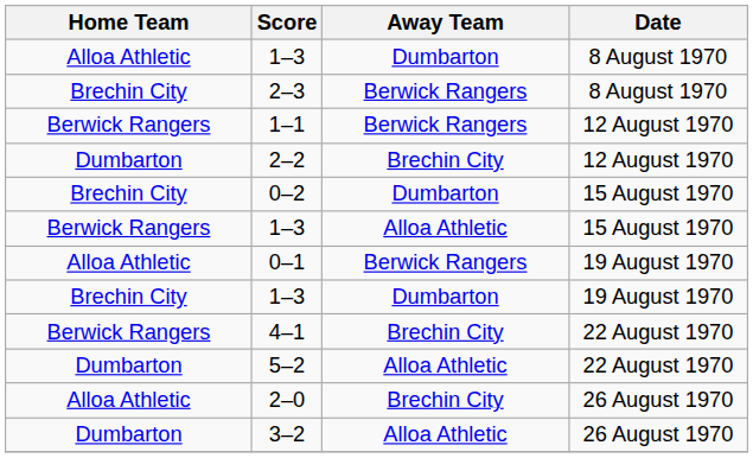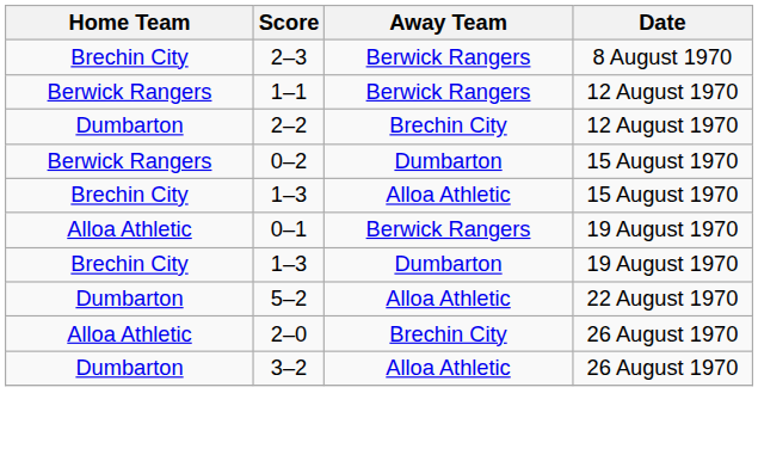 <table class="wikitable" style="text-align:center;">
 <tr>
 <th width=175>Home Team</th>
 <th width=20>Score</th>
 <th width=175>Away Team</th>
 <th width= 125>Date</th>
-</tr>
-<tr>
-<td><a href='#'>Alloa Athletic</a></td>
-<td>1–3</td>
-<td><a href='#'>Dumbarton</a></td>
-<td>8 August 1970</td>
 </tr>
 <tr>
 <td><a href='#'>Brechin City</a></td>
 <td>2–3</td>
 <td><a href='#'>Berwick Rangers</a></td>
 <td>8 August 1970</td>
 </tr>
 <tr>
 <td><a href='#'>Berwick Rangers</a></td>
 <td>1–1</td>
 <td><a href='#'>Berwick Rangers</a></td>
 <td>12 August 1970</td>
 </tr>
 <tr>
 <td><a href='#'>Dumbarton</a></td>
 <td>2–2</td>
 <td><a href='#'>Brechin City</a></td>
 <td>12 August 1970</td>
 </tr>
 <tr>
-<td><a href='#'>Brechin City</a></td>
+<td><a href='#'>Berwick Rangers</a></td>
 <td>0–2</td>
 <td><a href='#'>Dumbarton</a></td>
 <td>15 August 1970</td>
 </tr>
 <tr>
-<td><a href='#'>Berwick Rangers</a></td>
+<td><a href='#'>Brechin City</a></td>
 <td>1–3</td>
 <td><a href='#'>Alloa Athletic</a></td>
 <td>15 August 1970</td>
 </tr>
 <tr>
 <td><a href='#'>Alloa Athletic</a></td>
 <td>0–1</td>
 <td><a href='#'>Berwick Rangers</a></td>
 <td>19 August 1970</td>
 </tr>
 <tr>
 <td><a href='#'>Brechin City</a></td>
 <td>1–3</td>
 <td><a href='#'>Dumbarton</a></td>
 <td>19 August 1970</td>
-</tr>
-<tr>
-<td><a href='#'>Berwick Rangers</a></td>
-<td>4–1</td>
-<td><a href='#'>Brechin City</a></td>
-<td>22 August 1970</td>
 </tr>
 <tr>
 <td><a href='#'>Dumbarton</a></td>
 <td>5–2</td>
 <td><a href='#'>Alloa Athletic</a></td>
 <td>22 August 1970</td>
 </tr>
 <tr>
 <td><a href='#'>Alloa Athletic</a></td>
 <td>2–0</td>
 <td><a href='#'>Brechin City</a></td>
 <td>26 August 1970</td>
 </tr>
 <tr>
 <td><a href='#'>Dumbarton</a></td>
 <td>3–2</td>
 <td><a href='#'>Alloa Athletic</a></td>
 <td>26 August 1970</td>
 </tr>
 <tr>
 </tr>
 </table>
